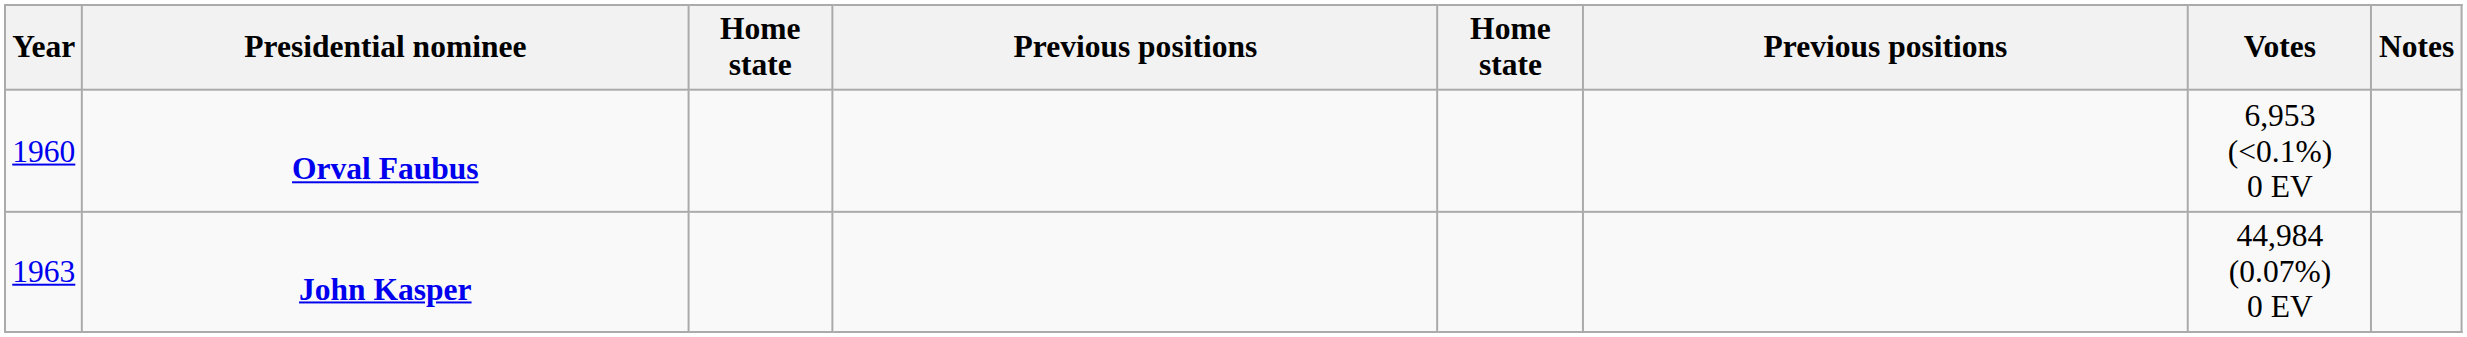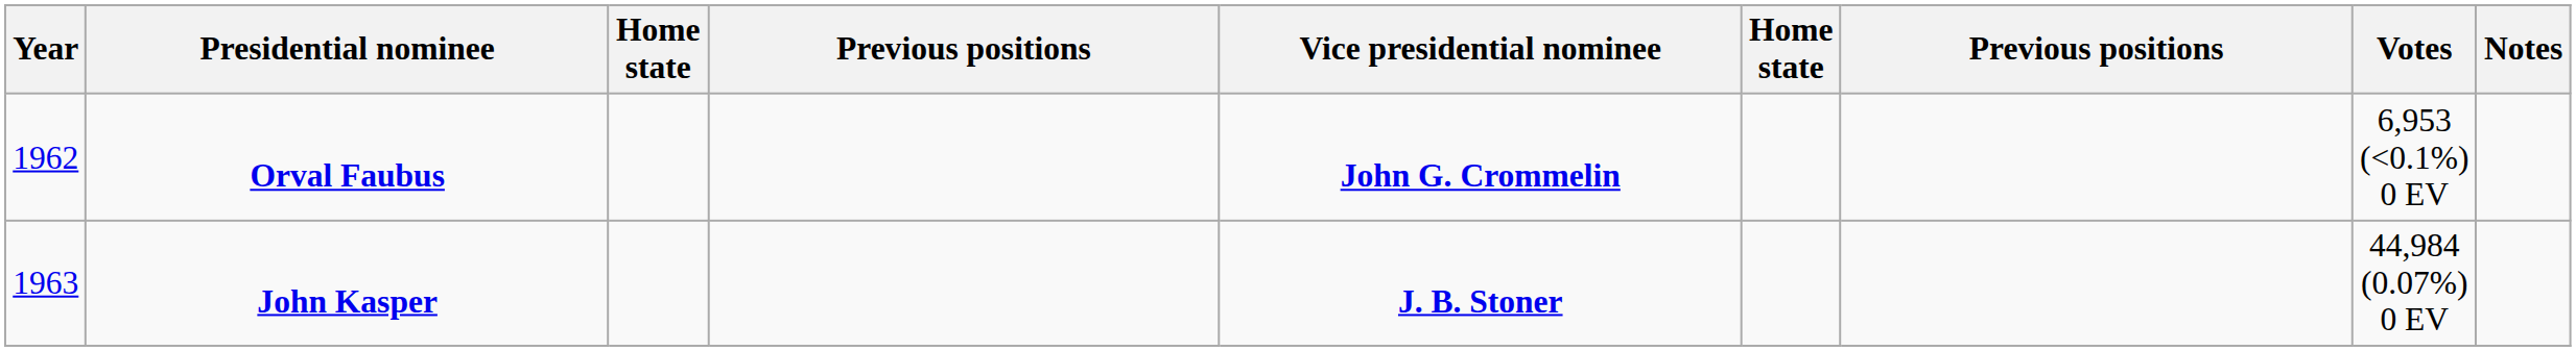 <table class="wikitable" style="text-align:center">
 <tr>
 <th>Year</th>
 <th width=300>Presidential nominee</th>
 <th>Home state</th>
 <th width=300>Previous positions</th>
+<th width=300>Vice presidential nominee</th>
 <th>Home state</th>
 <th width=300>Previous positions</th>
 <th>Votes</th>
 <th>Notes</th>
 </tr>
 <tr>
-<td><a href='#'>1960</a></td>
+<td><a href='#'>1962</a></td>
 <td><br><strong><a href='#'>Orval Faubus</a></strong></td>
 <td></td>
 <td></td>
+<td><br><strong><a href='#'>John G. Crommelin</a></strong></td>
 <td></td>
 <td></td>
 <td>6,953 (<0.1%)<br>0 EV</td>
 <td></td>
 </tr>
 <tr>
 <td><a href='#'>1963</a></td>
 <td><br> <strong><a href='#'>John Kasper</a></strong></td>
 <td></td>
 <td></td>
+<td><br><strong><a href='#'>J. B. Stoner</a></strong></td>
 <td></td>
 <td></td>
 <td>44,984 (0.07%)<br>0 EV</td>
 <td></td>
 </tr>
 </table>
